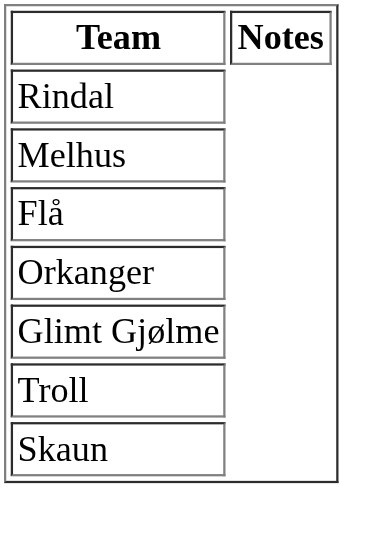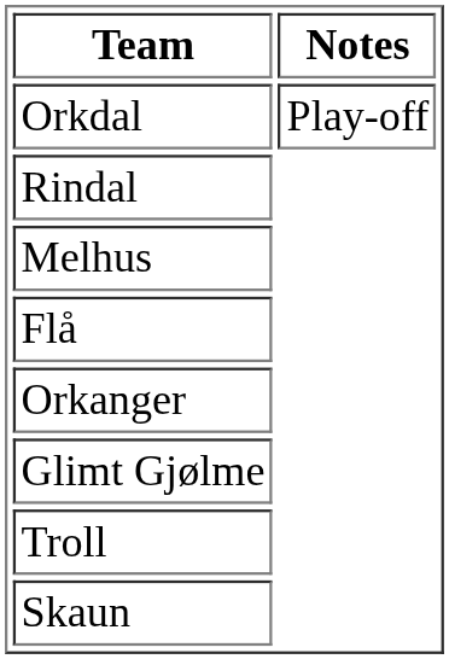 <table border="1" cellpadding="2">
 <tr>
 <th>Team</th>
 <th>Notes</th>
+</tr>
+<tr>
+<td>Orkdal</td>
+<td>Play-off</td>
 </tr>
 <tr>
 <td>Rindal</td>
 </tr>
 <tr>
 <td>Melhus</td>
 </tr>
 <tr>
 <td>Flå</td>
 </tr>
 <tr>
 <td>Orkanger</td>
 </tr>
 <tr>
 <td>Glimt Gjølme</td>
 </tr>
 <tr>
 <td>Troll</td>
 </tr>
 <tr>
 <td>Skaun</td>
 </tr>
 </table>
